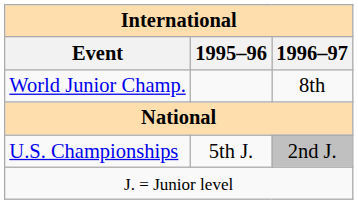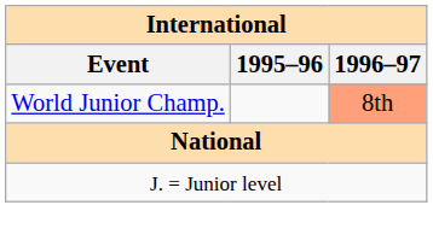 <table class="wikitable" style="text-align:center">
 <tr>
 <th style="background-color: #ffdead; " colspan=3 align=center>International</th>
 </tr>
 <tr>
 <th>Event</th>
 <th>1995–96</th>
 <th>1996–97</th>
 </tr>
 <tr>
 <td align=left><a href='#'>World Junior Champ.</a></td>
 <td></td>
-<td>8th</td>
+<td style="background: lightsalmon;">8th</td>
 </tr>
 <tr>
 <th style="background-color: #ffdead; " colspan=3 align=center>National</th>
 </tr>
 <tr>
-<td align=left><a href='#'>U.S. Championships</a></td>
-<td>5th J.</td>
-<td bgcolor=silver>2nd J.</td>
-</tr>
-<tr>
 <td colspan=3 align=center><small> J. = Junior level </small></td>
 </tr>
 </table>
